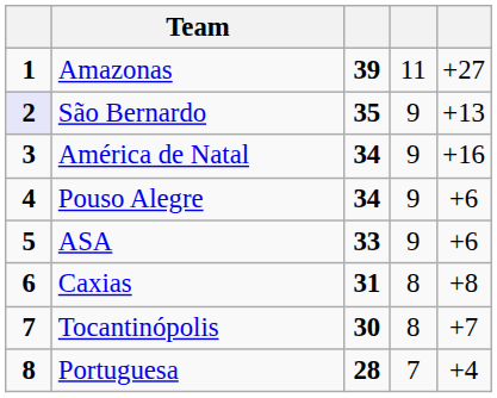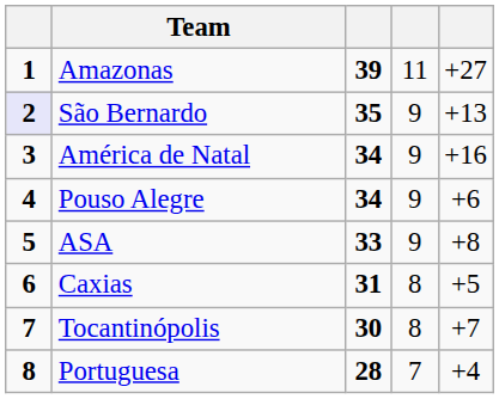 <table class="wikitable" style="text-align: center;">
 <tr>
 <th width=20></th>
 <th width=165>Team</th>
 <th width=20></th>
 <th width=20></th>
 <th width=20></th>
 </tr>
 <tr>
 <td><strong>1</strong></td>
 <td align=left> <a href='#'>Amazonas</a></td>
 <td><strong>39</strong></td>
 <td>11</td>
 <td>+27</td>
 </tr>
 <tr>
 <td style="background: lavender;"><strong>2</strong></td>
 <td align=left> <a href='#'>São Bernardo</a></td>
 <td><strong>35</strong></td>
 <td>9</td>
 <td>+13</td>
 </tr>
 <tr>
 <td><strong>3</strong></td>
 <td align=left> <a href='#'>América de Natal</a></td>
 <td><strong>34</strong></td>
 <td>9</td>
 <td>+16</td>
 </tr>
 <tr>
 <td><strong>4</strong></td>
 <td align=left> <a href='#'>Pouso Alegre</a></td>
 <td><strong>34</strong></td>
 <td>9</td>
 <td>+6</td>
 </tr>
 <tr>
 <td><strong>5</strong></td>
 <td align=left> <a href='#'>ASA</a></td>
 <td><strong>33</strong></td>
 <td>9</td>
-<td>+6</td>
+<td>+8</td>
 </tr>
 <tr>
 <td><strong>6</strong></td>
 <td align=left> <a href='#'>Caxias</a></td>
 <td><strong>31</strong></td>
 <td>8</td>
-<td>+8</td>
+<td>+5</td>
 </tr>
 <tr>
 <td><strong>7</strong></td>
 <td align=left> <a href='#'>Tocantinópolis</a></td>
 <td><strong>30</strong></td>
 <td>8</td>
 <td>+7</td>
 </tr>
 <tr>
 <td><strong>8</strong></td>
 <td align=left> <a href='#'>Portuguesa</a></td>
 <td><strong>28</strong></td>
 <td>7</td>
 <td>+4</td>
 </tr>
 </table>
